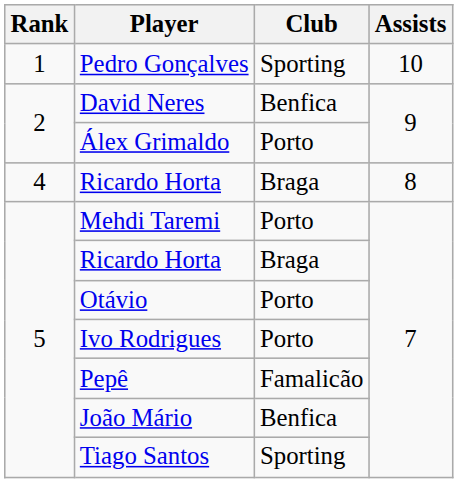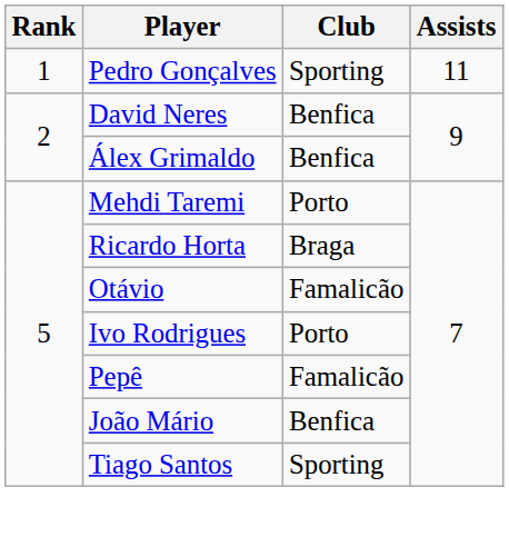 <table class="wikitable" style="text-align:center;">
 <tr>
 <th>Rank</th>
 <th>Player</th>
 <th>Club</th>
 <th>Assists</th>
 </tr>
 <tr>
 <td>1</td>
 <td align="left"> <a href='#'>Pedro Gonçalves</a></td>
 <td align="left">Sporting</td>
-<td>10</td>
+<td>11</td>
 </tr>
 <tr>
 <td rowspan="2">2</td>
 <td align="left"> <a href='#'>David Neres</a></td>
 <td align="left">Benfica</td>
 <td rowspan="2">9</td>
 </tr>
 <tr>
 <td align="left"> <a href='#'>Álex Grimaldo</a></td>
-<td align="left">Porto</td>
-</tr>
-<tr>
-<td>4</td>
-<td align="left"> <a href='#'>Ricardo Horta</a></td>
-<td align="left">Braga</td>
-<td>8</td>
+<td align="left">Benfica</td>
 </tr>
 <tr>
 <td rowspan="7">5</td>
 <td align="left"> <a href='#'>Mehdi Taremi</a></td>
 <td align="left">Porto</td>
 <td rowspan="7">7</td>
 </tr>
 <tr>
 <td align="left"> <a href='#'>Ricardo Horta</a></td>
 <td align="left">Braga</td>
 </tr>
 <tr>
 <td align="left"> <a href='#'>Otávio</a></td>
-<td align="left">Porto</td>
+<td align="left">Famalicão</td>
 </tr>
 <tr>
 <td align="left"> <a href='#'>Ivo Rodrigues</a></td>
 <td align="left">Porto</td>
 </tr>
 <tr>
 <td align="left"> <a href='#'>Pepê</a></td>
 <td align="left">Famalicão</td>
 </tr>
 <tr>
 <td align="left"> <a href='#'>João Mário</a></td>
 <td align="left">Benfica</td>
 </tr>
 <tr>
 <td align="left"> <a href='#'>Tiago Santos</a></td>
 <td align="left">Sporting</td>
 </tr>
 </table>
